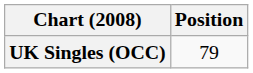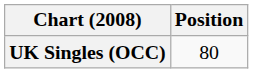 <table class="wikitable plainrowheaders">
 <tr>
 <th>Chart (2008)</th>
 <th>Position</th>
 </tr>
 <tr>
 <th scope="row">UK Singles (OCC)</th>
-<td align="center">79</td>
+<td align="center">80</td>
 </tr>
 </table>
